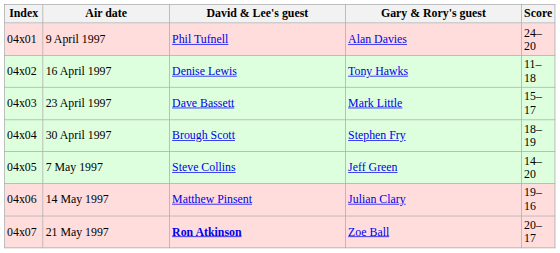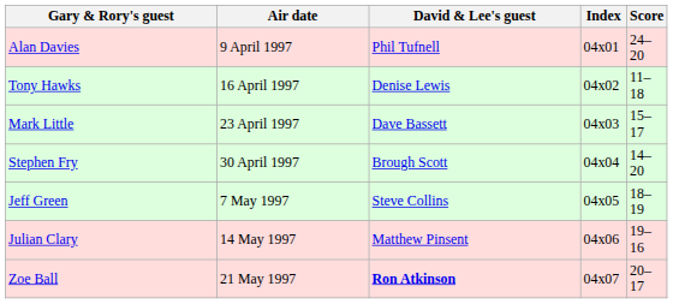 <table class="wikitable" style="width:745px;">
 <tr>
-<th style="width:7%;">Index</th>
+<th style="width:32%;">Gary & Rory's guest</th>
 <th style="width:23%;">Air date</th>
 <th style="width:32%;">David & Lee's guest</th>
-<th style="width:32%;">Gary & Rory's guest</th>
+<th style="width:7%;">Index</th>
 <th style="width:7%;">Score</th>
 </tr>
 <tr style="background:#fdd;">
-<td>04x01</td>
+<td><a href='#'>Alan Davies</a></td>
 <td>9 April 1997</td>
 <td><a href='#'>Phil Tufnell</a></td>
-<td><a href='#'>Alan Davies</a></td>
+<td>04x01</td>
 <td>24–20</td>
 </tr>
 <tr style="background:#dfd;">
-<td>04x02</td>
+<td><a href='#'>Tony Hawks</a></td>
 <td>16 April 1997</td>
 <td><a href='#'>Denise Lewis</a></td>
-<td><a href='#'>Tony Hawks</a></td>
+<td>04x02</td>
 <td>11–18</td>
 </tr>
 <tr style="background:#dfd;">
-<td>04x03</td>
+<td><a href='#'>Mark Little</a></td>
 <td>23 April 1997</td>
 <td><a href='#'>Dave Bassett</a></td>
-<td><a href='#'>Mark Little</a></td>
+<td>04x03</td>
 <td>15–17</td>
 </tr>
 <tr style="background:#dfd;">
-<td>04x04</td>
+<td><a href='#'>Stephen Fry</a></td>
 <td>30 April 1997</td>
 <td><a href='#'>Brough Scott</a></td>
-<td><a href='#'>Stephen Fry</a></td>
+<td>04x04</td>
+<td>14–20</td>
+</tr>
+<tr style="background:#dfd;">
+<td><a href='#'>Jeff Green</a></td>
+<td>7 May 1997</td>
+<td><a href='#'>Steve Collins</a></td>
+<td>04x05</td>
 <td>18–19</td>
 </tr>
-<tr style="background:#dfd;">
-<td>04x05</td>
-<td>7 May 1997</td>
-<td><a href='#'>Steve Collins</a></td>
-<td><a href='#'>Jeff Green</a></td>
-<td>14–20</td>
-</tr>
 <tr style="background:#fdd;">
-<td>04x06</td>
+<td><a href='#'>Julian Clary</a></td>
 <td>14 May 1997</td>
 <td><a href='#'>Matthew Pinsent</a></td>
-<td><a href='#'>Julian Clary</a></td>
+<td>04x06</td>
 <td>19–16</td>
 </tr>
 <tr style="background:#fdd;">
-<td>04x07</td>
+<td><a href='#'>Zoe Ball</a></td>
 <td>21 May 1997</td>
 <td><strong><a href='#'>Ron Atkinson</a></strong></td>
-<td><a href='#'>Zoe Ball</a></td>
+<td>04x07</td>
 <td>20–17</td>
 </tr>
 </table>
